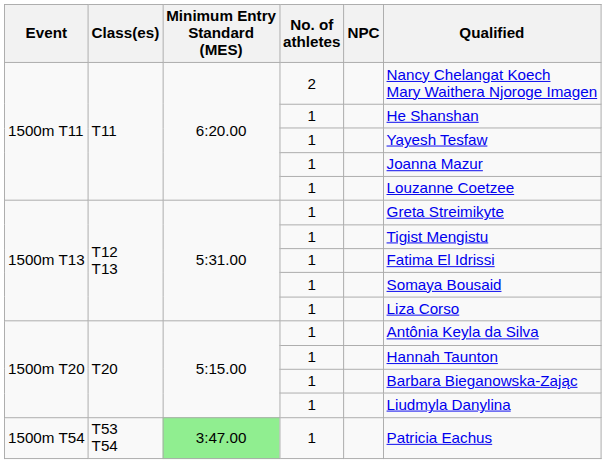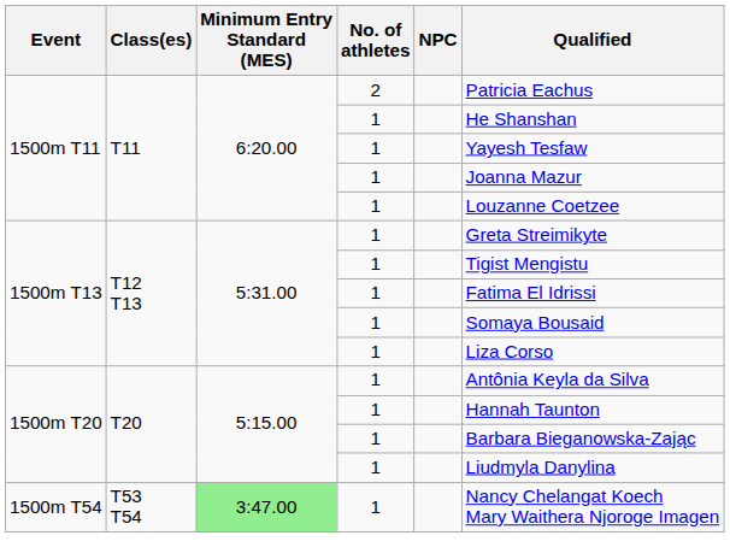 <table class="wikitable">
 <tr>
 <th>Event</th>
 <th>Class(es)</th>
 <th>Minimum Entry<br>Standard<br>(MES)</th>
 <th>No. of<br>athletes</th>
 <th>NPC</th>
 <th>Qualified</th>
 </tr>
 <tr>
 <td rowspan=5>1500m T11</td>
 <td rowspan=5>T11</td>
 <td rowspan=5 align=center>6:20.00</td>
 <td align=center>2</td>
 <td></td>
-<td><a href='#'>Nancy Chelangat Koech</a><br><a href='#'>Mary Waithera Njoroge Imagen</a></td>
+<td><a href='#'>Patricia Eachus</a></td>
 </tr>
 <tr>
 <td align=center>1</td>
 <td></td>
 <td><a href='#'>He Shanshan</a></td>
 </tr>
 <tr>
 <td align=center>1</td>
 <td></td>
 <td><a href='#'>Yayesh Tesfaw</a></td>
 </tr>
 <tr>
 <td align=center>1</td>
 <td></td>
 <td><a href='#'>Joanna Mazur</a></td>
 </tr>
 <tr>
 <td align=center>1</td>
 <td></td>
 <td><a href='#'>Louzanne Coetzee</a></td>
 </tr>
 <tr>
 <td rowspan=5>1500m T13</td>
 <td rowspan=5>T12<br>T13</td>
 <td rowspan=5 align=center>5:31.00</td>
 <td align=center>1</td>
 <td></td>
 <td><a href='#'>Greta Streimikyte</a></td>
 </tr>
 <tr>
 <td align=center>1</td>
 <td></td>
 <td><a href='#'>Tigist Mengistu</a></td>
 </tr>
 <tr>
 <td align=center>1</td>
 <td></td>
 <td><a href='#'>Fatima El Idrissi</a></td>
 </tr>
 <tr>
 <td align=center>1</td>
 <td></td>
 <td><a href='#'>Somaya Bousaid</a></td>
 </tr>
 <tr>
 <td align=center>1</td>
 <td></td>
 <td><a href='#'>Liza Corso</a></td>
 </tr>
 <tr>
 <td rowspan=4>1500m T20</td>
 <td rowspan=4>T20</td>
 <td rowspan=4 align=center>5:15.00</td>
 <td align=center>1</td>
 <td></td>
 <td><a href='#'>Antônia Keyla da Silva</a></td>
 </tr>
 <tr>
 <td align=center>1</td>
 <td></td>
 <td><a href='#'>Hannah Taunton</a></td>
 </tr>
 <tr>
 <td align=center>1</td>
 <td></td>
 <td><a href='#'>Barbara Bieganowska-Zając</a></td>
 </tr>
 <tr>
 <td align=center>1</td>
 <td></td>
 <td><a href='#'>Liudmyla Danylina</a></td>
 </tr>
 <tr>
 <td>1500m T54</td>
 <td>T53<br>T54</td>
 <td align=center style="background: lightgreen;">3:47.00</td>
 <td align=center>1</td>
 <td></td>
-<td><a href='#'>Patricia Eachus</a></td>
+<td><a href='#'>Nancy Chelangat Koech</a><br><a href='#'>Mary Waithera Njoroge Imagen</a></td>
 </tr>
 </table>
